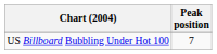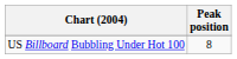 <table class="wikitable sortable">
 <tr>
 <th align="left">Chart (2004)</th>
 <th align="center">Peak<br>position</th>
 </tr>
 <tr>
 </tr>
 <tr>
 <td align="left">US <em><a href='#'>Billboard</a></em> <a href='#'>Bubbling Under Hot 100</a></td>
-<td align="center">7</td>
+<td align="center">8</td>
 </tr>
 </table>
